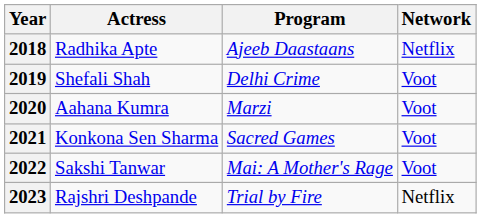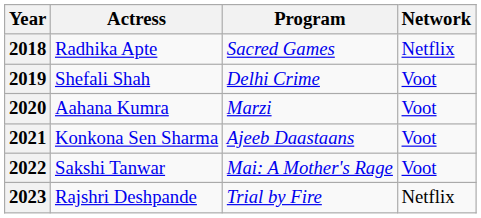 <table class="wikitable plainrowheaders">
 <tr>
 <th>Year</th>
 <th>Actress</th>
 <th>Program</th>
 <th>Network</th>
 </tr>
 <tr>
 <th scope="row">2018</th>
 <td><a href='#'>Radhika Apte</a></td>
-<td><em><a href='#'>Ajeeb Daastaans</a></em></td>
+<td><em><a href='#'>Sacred Games</a></em></td>
 <td><a href='#'>Netflix</a></td>
 </tr>
 <tr>
 <th scope="row">2019</th>
 <td><a href='#'>Shefali Shah</a></td>
 <td><em><a href='#'>Delhi Crime</a></em></td>
 <td><a href='#'>Voot</a></td>
 </tr>
 <tr>
 <th scope="row">2020</th>
 <td><a href='#'>Aahana Kumra</a></td>
 <td><em><a href='#'>Marzi</a></em></td>
 <td><a href='#'>Voot</a></td>
 </tr>
 <tr>
 <th scope="row">2021</th>
 <td><a href='#'>Konkona Sen Sharma</a></td>
-<td><em><a href='#'>Sacred Games</a></em></td>
+<td><em><a href='#'>Ajeeb Daastaans</a></em></td>
 <td><a href='#'>Voot</a></td>
 </tr>
 <tr>
 <th scope="row">2022</th>
 <td><a href='#'>Sakshi Tanwar</a></td>
 <td><em><a href='#'>Mai: A Mother's Rage</a></em></td>
 <td><a href='#'>Voot</a></td>
 </tr>
 <tr>
 <th scope="row">2023</th>
 <td><a href='#'>Rajshri Deshpande</a></td>
 <td><em><a href='#'>Trial by Fire</a></em></td>
 <td>Netflix</td>
 </tr>
 </table>
